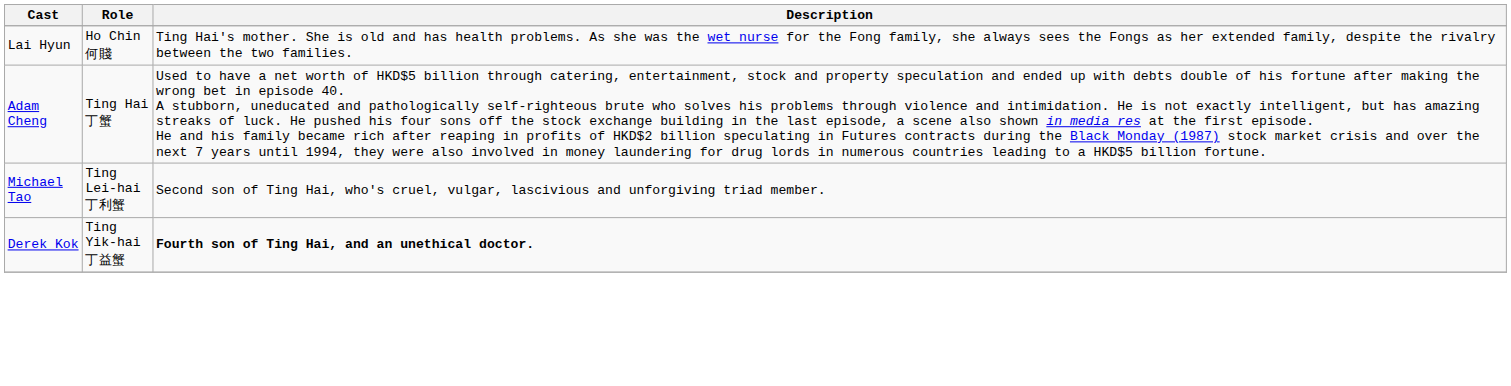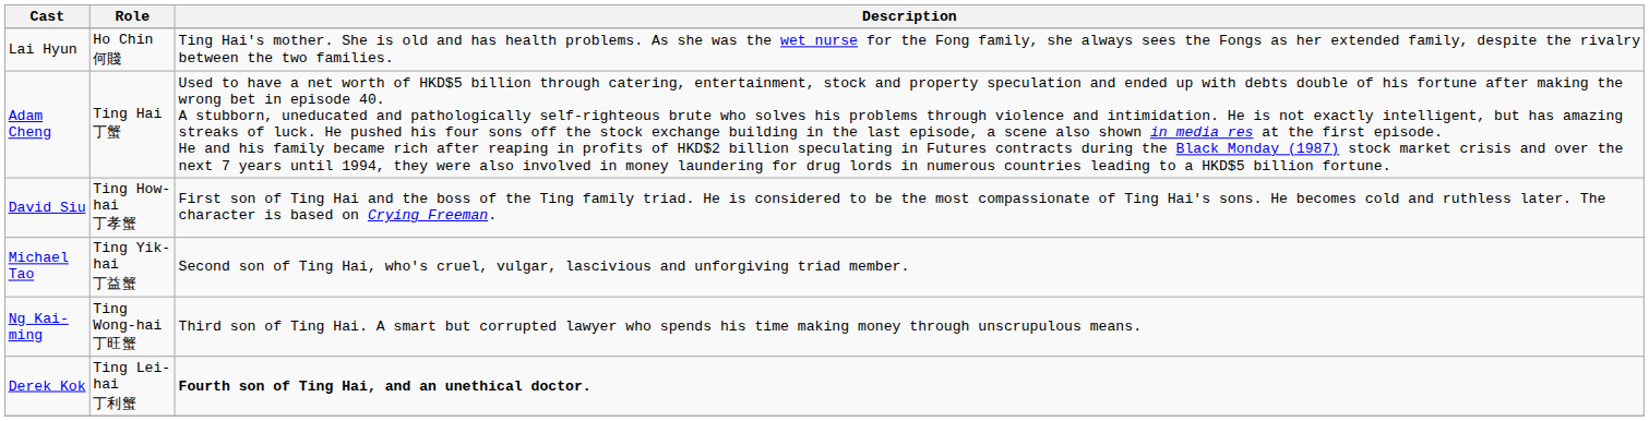 <table class="wikitable" width="75%">
 <tr>
 <th>Cast</th>
 <th>Role</th>
 <th>Description</th>
 </tr>
 <tr>
 </tr>
 <tr>
 <td>Lai Hyun</td>
 <td>Ho Chin<br>何賤</td>
 <td>Ting Hai's mother. She is old and has health problems. As she was the <a href='#'>wet nurse</a> for the Fong family, she always sees the Fongs as her extended family, despite the rivalry between the two families.</td>
 </tr>
 <tr>
 <td><a href='#'>Adam Cheng</a></td>
 <td>Ting Hai<br>丁蟹</td>
 <td>Used to have a net worth of HKD$5 billion through catering, entertainment, stock and property speculation and ended up with debts double of his fortune after making the wrong bet in episode 40.<br>A stubborn, uneducated and pathologically self-righteous brute who solves his problems through violence and intimidation. He is not exactly intelligent, but has amazing streaks of luck. He pushed his four sons off the stock exchange building in the last episode, a scene also shown <em><a href='#'>in media res</a></em> at the first episode.<br>He and his family became rich after reaping in profits of HKD$2 billion speculating in Futures contracts during the <a href='#'>Black Monday (1987)</a> stock market crisis and over the next 7 years until 1994, they were also involved in money laundering for drug lords in numerous countries leading to a HKD$5 billion fortune.</td>
 </tr>
 <tr>
+<td><a href='#'>David Siu</a></td>
+<td>Ting How-hai<br>丁孝蟹</td>
+<td>First son of Ting Hai and the boss of the Ting family triad. He is considered to be the most compassionate of Ting Hai's sons. He becomes cold and ruthless later. The character is based on <em><a href='#'>Crying Freeman</a></em>.</td>
+</tr>
+<tr>
 <td><a href='#'>Michael Tao</a></td>
-<td>Ting Lei-hai<br>丁利蟹</td>
+<td>Ting Yik-hai<br>丁益蟹</td>
 <td>Second son of Ting Hai, who's cruel, vulgar, lascivious and unforgiving triad member.</td>
 </tr>
 <tr>
+<td><a href='#'>Ng Kai-ming</a></td>
+<td>Ting Wong-hai<br>丁旺蟹</td>
+<td>Third son of Ting Hai. A smart but corrupted lawyer who spends his time making money through unscrupulous means.</td>
+</tr>
+<tr>
 <td><a href='#'>Derek Kok</a></td>
-<td>Ting Yik-hai<br>丁益蟹</td>
+<td>Ting Lei-hai<br>丁利蟹</td>
 <td><strong>Fourth son of Ting Hai, and an unethical doctor.</strong></td>
 </tr>
 <tr>
 </tr>
 </table>
